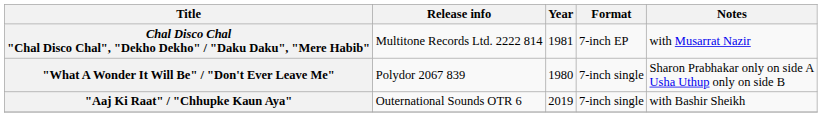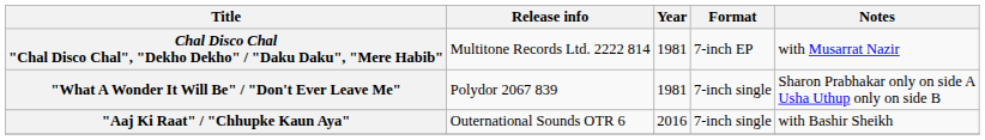 <table class="wikitable plainrowheaders sortable">
 <tr>
 <th scope="col">Title</th>
 <th scope="col">Release info</th>
 <th scope="col">Year</th>
 <th scope="col">Format</th>
 <th scope="col" class="unsortable">Notes</th>
 </tr>
 <tr>
 <th scope="row"><strong><em>Chal Disco Chal </em></strong><br>"Chal Disco Chal", "Dekho Dekho" / "Daku Daku", "Mere Habib"</th>
 <td>Multitone Records Ltd. 2222 814</td>
 <td>1981</td>
 <td>7-inch EP</td>
 <td>with <a href='#'>Musarrat Nazir</a></td>
 </tr>
 <tr>
 <th scope="row">"What A Wonder It Will Be" / "Don't Ever Leave Me"</th>
 <td>Polydor 2067 839</td>
-<td>1980</td>
+<td>1981</td>
 <td>7-inch single</td>
 <td>Sharon Prabhakar only on side A<br><a href='#'>Usha Uthup</a> only on side B</td>
 </tr>
 <tr>
 <th scope="row">"Aaj Ki Raat" / "Chhupke Kaun Aya"</th>
 <td>Outernational Sounds OTR 6</td>
-<td>2019</td>
+<td>2016</td>
 <td>7-inch single</td>
 <td>with Bashir Sheikh</td>
 </tr>
 <tr>
 </tr>
 </table>
